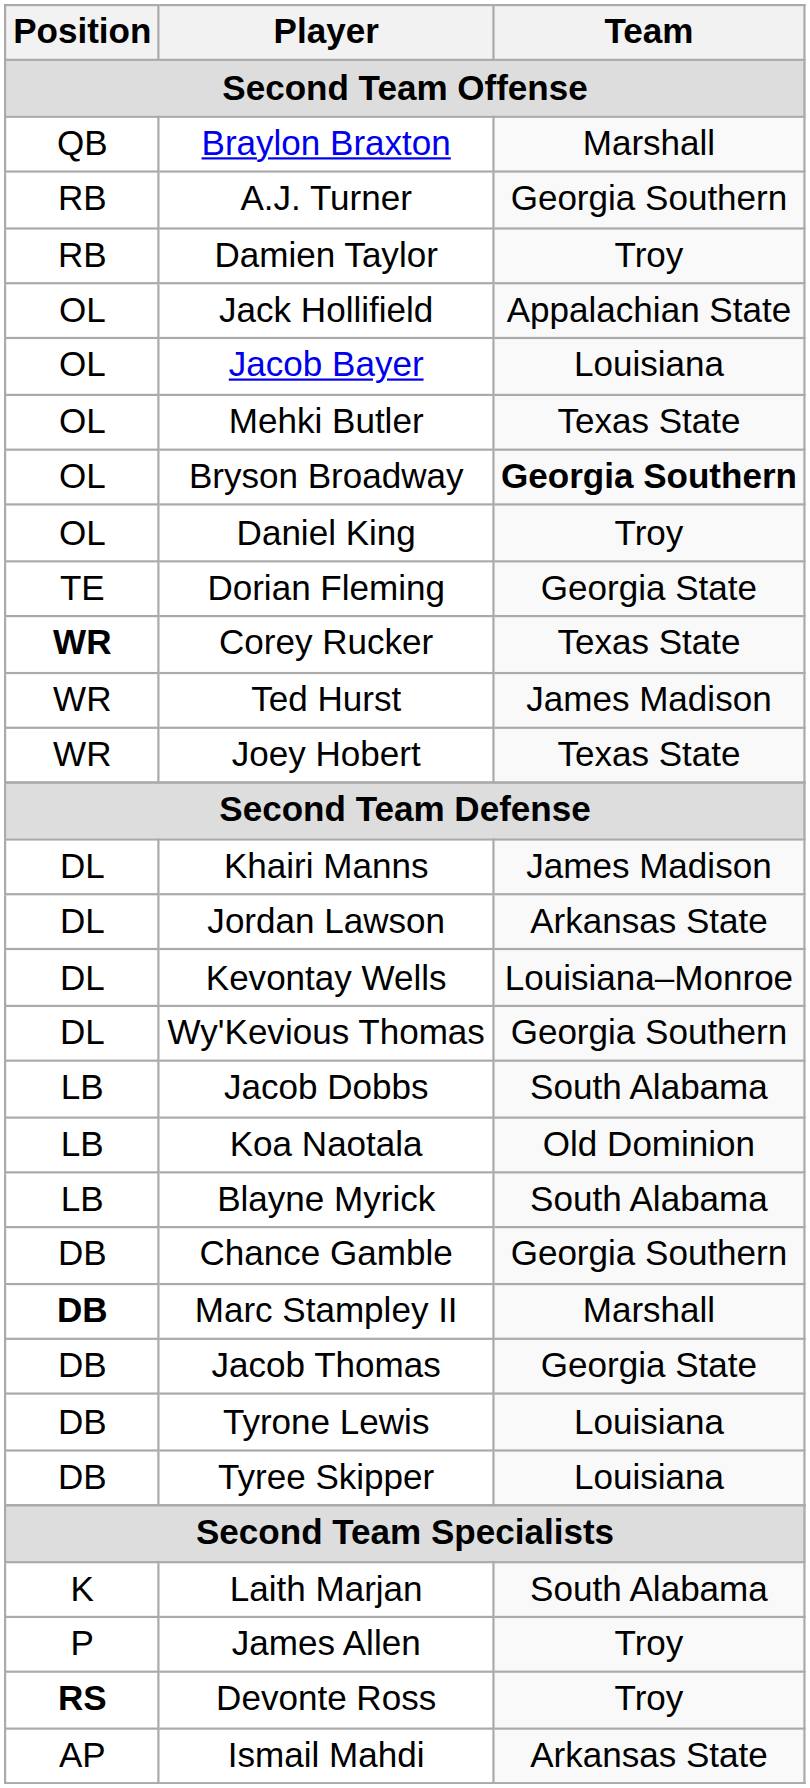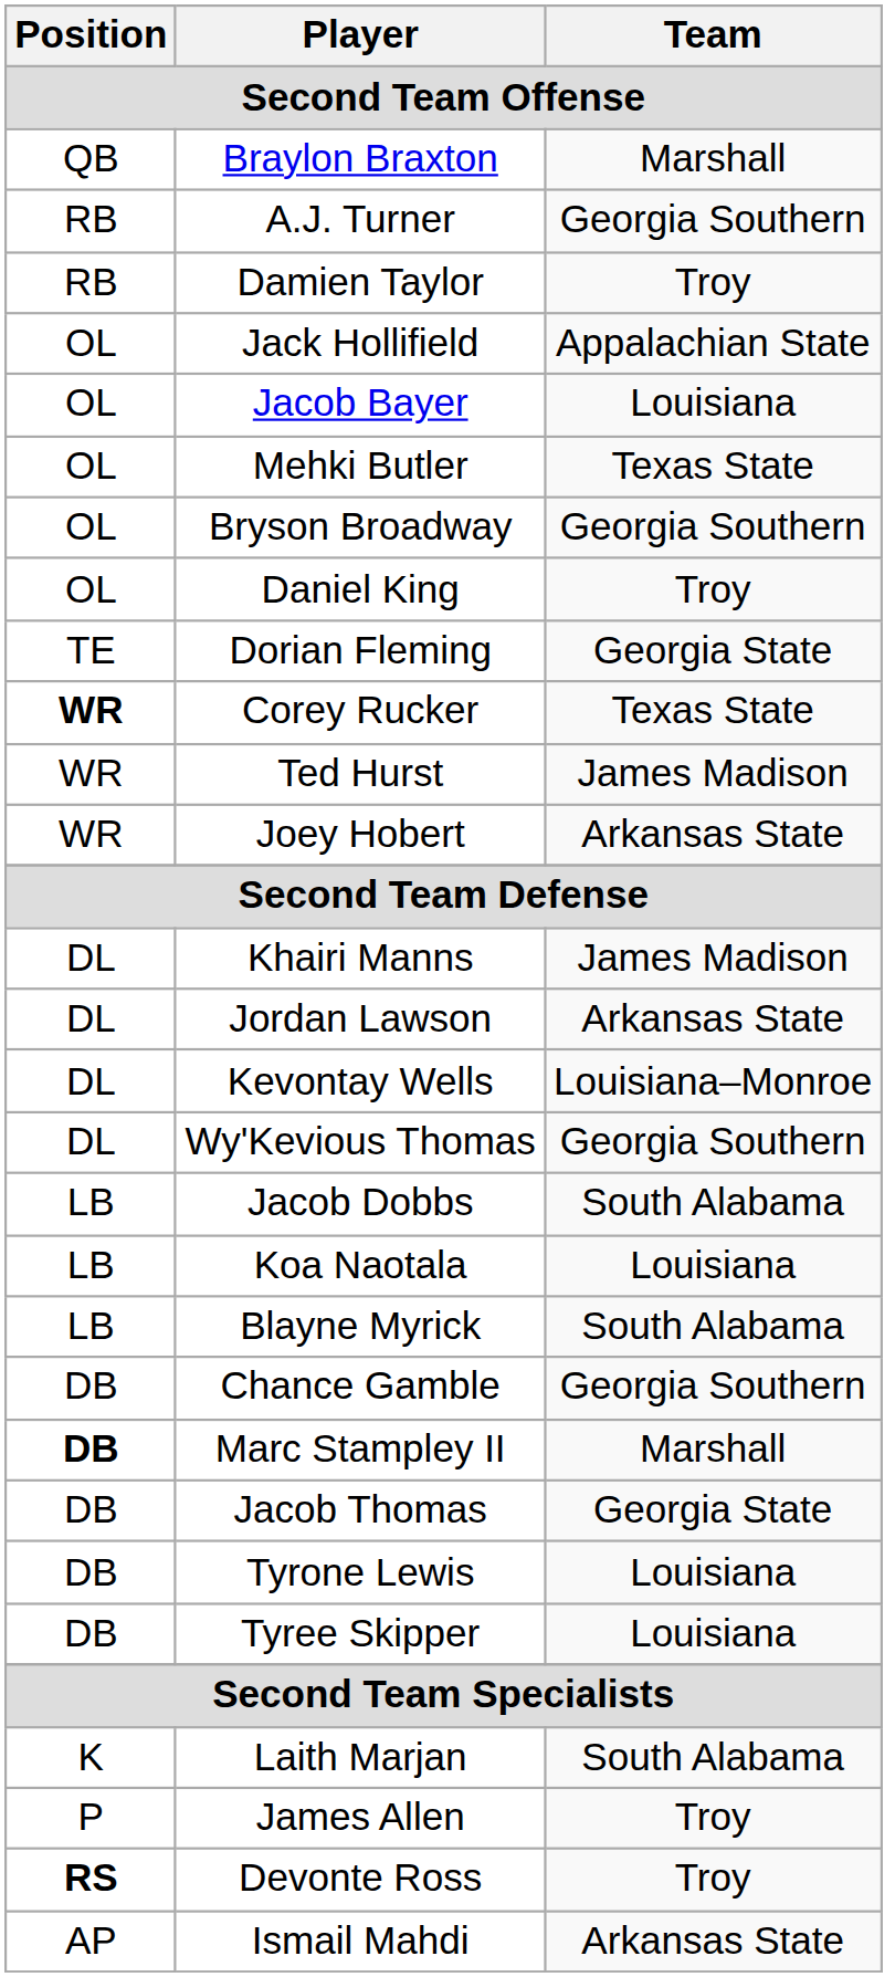 <table class="wikitable" border="0">
 <tr>
 <th>Position</th>
 <th>Player</th>
 <th>Team</th>
 </tr>
 <tr>
 <td colspan="3" style="text-align:center; background:#ddd;"><strong>Second Team Offense </strong></td>
 </tr>
 <tr style="text-align:center;">
 <td style="background:white">QB</td>
 <td style="background:white"><a href='#'>Braylon Braxton</a></td>
 <td style=>Marshall</td>
 </tr>
 <tr style="text-align:center;">
 <td style="background:white">RB</td>
 <td style="background:white">A.J. Turner</td>
 <td style=>Georgia Southern</td>
 </tr>
 <tr style="text-align:center;">
 <td style="background:white">RB</td>
 <td style="background:white">Damien Taylor</td>
 <td style=>Troy</td>
 </tr>
 <tr style="text-align:center;">
 <td style="background:white">OL</td>
 <td style="background:white">Jack Hollifield</td>
 <td style=>Appalachian State</td>
 </tr>
 <tr style="text-align:center;">
 <td style="background:white">OL</td>
 <td style="background:white"><a href='#'>Jacob Bayer</a></td>
 <td style=>Louisiana</td>
 </tr>
 <tr style="text-align:center;">
 <td style="background:white">OL</td>
 <td style="background:white">Mehki Butler</td>
 <td style=>Texas State</td>
 </tr>
 <tr style="text-align:center;">
 <td style="background:white">OL</td>
 <td style="background:white">Bryson Broadway</td>
-<td style=><strong>Georgia Southern</strong></td>
+<td style=>Georgia Southern</td>
 </tr>
 <tr style="text-align:center;">
 <td style="background:white">OL</td>
 <td style="background:white">Daniel King</td>
 <td style=>Troy</td>
 </tr>
 <tr style="text-align:center;">
 <td style="background:white">TE</td>
 <td style="background:white">Dorian Fleming</td>
 <td style=>Georgia State</td>
 </tr>
 <tr style="text-align:center;">
 <td style="background:white"><strong>WR</strong></td>
 <td style="background:white">Corey Rucker</td>
 <td style=>Texas State</td>
 </tr>
 <tr style="text-align:center;">
 <td style="background:white">WR</td>
 <td style="background:white">Ted Hurst</td>
 <td style=>James Madison</td>
 </tr>
 <tr style="text-align:center;">
 <td style="background:white">WR</td>
 <td style="background:white">Joey Hobert</td>
-<td style=>Texas State</td>
+<td style=>Arkansas State</td>
 </tr>
 <tr style="text-align:center;">
 </tr>
 <tr>
 <td colspan="3" style="text-align:center; background:#ddd;"><strong>Second Team Defense</strong></td>
 </tr>
 <tr style="text-align:center;">
 <td style="background:white">DL</td>
 <td style="background:white">Khairi Manns</td>
 <td style=>James Madison</td>
 </tr>
 <tr style="text-align:center;">
 <td style="background:white">DL</td>
 <td style="background:white">Jordan Lawson</td>
 <td style=>Arkansas State</td>
 </tr>
 <tr style="text-align:center;">
 <td style="background:white">DL</td>
 <td style="background:white">Kevontay Wells</td>
 <td style=>Louisiana–Monroe</td>
 </tr>
 <tr style="text-align:center;">
 <td style="background:white">DL</td>
 <td style="background:white">Wy'Kevious Thomas</td>
 <td style=>Georgia Southern</td>
 </tr>
 <tr style="text-align:center;">
 <td style="background:white">LB</td>
 <td style="background:white">Jacob Dobbs</td>
 <td style=>South Alabama</td>
 </tr>
 <tr style="text-align:center;">
 <td style="background:white">LB</td>
 <td style="background:white">Koa Naotala</td>
-<td style=>Old Dominion</td>
+<td style=>Louisiana</td>
 </tr>
 <tr style="text-align:center;">
 <td style="background:white">LB</td>
 <td style="background:white">Blayne Myrick</td>
 <td style=>South Alabama</td>
 </tr>
 <tr style="text-align:center;">
 <td style="background:white">DB</td>
 <td style="background:white">Chance Gamble</td>
 <td style=>Georgia Southern</td>
 </tr>
 <tr style="text-align:center;">
 <td style="background:white"><strong>DB</strong></td>
 <td style="background:white">Marc Stampley II</td>
 <td style=>Marshall</td>
 </tr>
 <tr style="text-align:center;">
 <td style="background:white">DB</td>
 <td style="background:white">Jacob Thomas</td>
 <td style=>Georgia State</td>
 </tr>
 <tr style="text-align:center;">
 <td style="background:white">DB</td>
 <td style="background:white">Tyrone Lewis</td>
 <td style=>Louisiana</td>
 </tr>
 <tr style="text-align:center;">
 <td style="background:white">DB</td>
 <td style="background:white">Tyree Skipper</td>
 <td style=>Louisiana</td>
 </tr>
 <tr style="text-align:center;">
 </tr>
 <tr>
 <td colspan="3" style="text-align:center; background:#ddd;"><strong>Second Team Specialists</strong></td>
 </tr>
 <tr style="text-align:center;">
 <td style="background:white">K</td>
 <td style="background:white">Laith Marjan</td>
 <td style=>South Alabama</td>
 </tr>
 <tr style="text-align:center;">
 <td style="background:white">P</td>
 <td style="background:white">James Allen</td>
 <td style=>Troy</td>
 </tr>
 <tr style="text-align:center;">
 <td style="background:white"><strong>RS</strong></td>
 <td style="background:white">Devonte Ross</td>
 <td style=>Troy</td>
 </tr>
 <tr style="text-align:center;">
 <td style="background:white">AP</td>
 <td style="background:white">Ismail Mahdi</td>
 <td style=>Arkansas State</td>
 </tr>
 <tr style="text-align:center;">
 </tr>
 </table>
